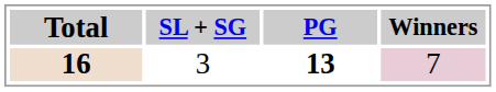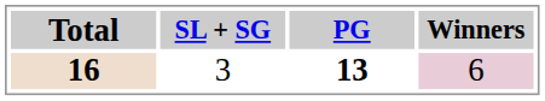 <table style="border: 1px solid #999; background-color:#FFFFFF; line-height:16px; text-align:center">
 <tr>
 <th style="background-color: #ccc;" width="70">Total</th>
 <th style="background-color: #ccc;" width="60"><small><a href='#'>SL</a> + <a href='#'>SG</a></small></th>
 <th style="background-color: #ccc;" width="60"><small><a href='#'>PG</a></small></th>
 <th style="background-color: #ccc;" width="55"><small>Winners</small></th>
 </tr>
 <tr>
 <td bgcolor=#EFDECD><strong>16</strong></td>
 <td>3</td>
 <td><strong>13</strong></td>
-<td bgcolor="#E8CCD7">7</td>
+<td bgcolor="#E8CCD7">6</td>
 </tr>
 </table>
